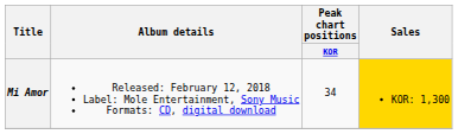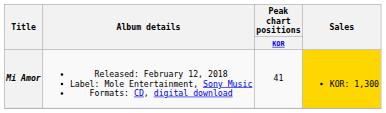 <table class="wikitable plainrowheaders" style="text-align:center;">
 <tr>
 <th scope="col" rowspan="2">Title</th>
 <th scope="col" rowspan="2">Album details</th>
 <th scope="col" colspan="1" style="width:5em;">Peak chart positions</th>
 <th scope="col" rowspan="2">Sales</th>
 </tr>
 <tr>
 <th><small><a href='#'>KOR</a></small><br></th>
 </tr>
 <tr>
 <th scope="row"><em>Mi Amor</em></th>
 <td><br><ul><li>Released: February 12, 2018</li><li>Label: Mole Entertainment, <a href='#'>Sony Music</a></li><li>Formats: <a href='#'>CD</a>, <a href='#'>digital download</a></li></ul></td>
-<td>34</td>
+<td>41</td>
 <td style="background: gold;"><br><ul><li>KOR: 1,300</li></ul></td>
 </tr>
 <tr>
 </tr>
 </table>
